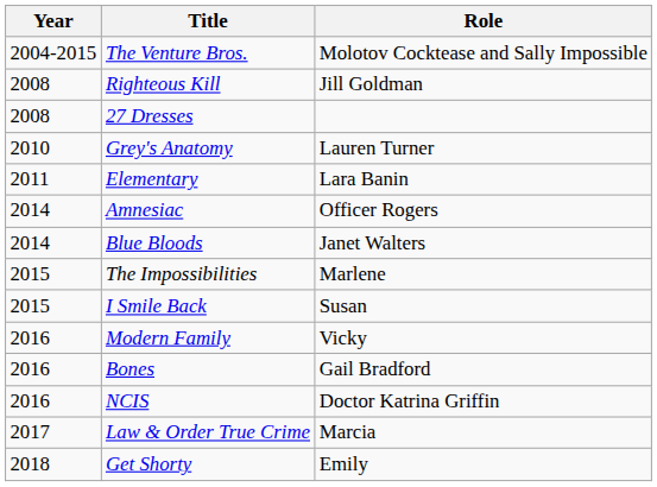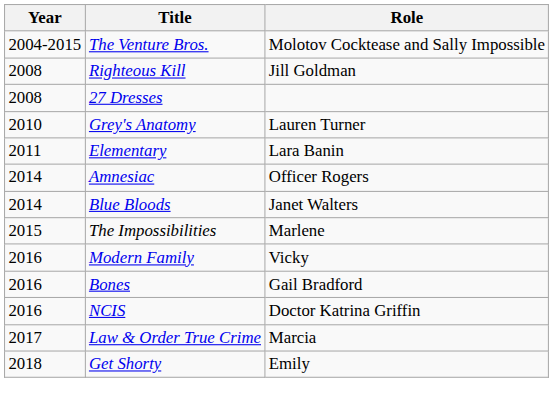 <table class="wikitable sortable">
 <tr>
 <th>Year</th>
 <th>Title</th>
 <th>Role</th>
 </tr>
 <tr>
 <td>2004-2015</td>
 <td><em><a href='#'>The Venture Bros.</a></em></td>
 <td>Molotov Cocktease and Sally Impossible</td>
 </tr>
 <tr>
 <td>2008</td>
 <td><em><a href='#'>Righteous Kill</a></em></td>
 <td>Jill Goldman</td>
 </tr>
 <tr>
 <td>2008</td>
 <td><em><a href='#'>27 Dresses</a></em></td>
 <td></td>
 </tr>
 <tr>
 <td>2010</td>
 <td><em><a href='#'>Grey's Anatomy</a></em></td>
 <td>Lauren Turner</td>
 </tr>
 <tr>
 <td>2011</td>
 <td><em><a href='#'>Elementary</a></em></td>
 <td>Lara Banin</td>
 </tr>
 <tr>
 <td>2014</td>
 <td><em><a href='#'>Amnesiac</a></em></td>
 <td>Officer Rogers</td>
 </tr>
 <tr>
 <td>2014</td>
 <td><em><a href='#'>Blue Bloods</a></em></td>
 <td>Janet Walters</td>
 </tr>
 <tr>
 <td>2015</td>
 <td><em>The Impossibilities</em></td>
 <td>Marlene</td>
 </tr>
 <tr>
-<td>2015</td>
-<td><em><a href='#'>I Smile Back</a></em></td>
-<td>Susan</td>
-</tr>
-<tr>
 <td>2016</td>
 <td><em><a href='#'>Modern Family</a></em></td>
 <td>Vicky</td>
 </tr>
 <tr>
 <td>2016</td>
 <td><em><a href='#'>Bones</a></em></td>
 <td>Gail Bradford</td>
 </tr>
 <tr>
 <td>2016</td>
 <td><em><a href='#'>NCIS</a></em></td>
 <td>Doctor Katrina Griffin</td>
 </tr>
 <tr>
 <td>2017</td>
 <td><em><a href='#'>Law & Order True Crime</a></em></td>
 <td>Marcia</td>
 </tr>
 <tr>
 <td>2018</td>
 <td><em><a href='#'>Get Shorty</a></em></td>
 <td>Emily</td>
 </tr>
 </table>
